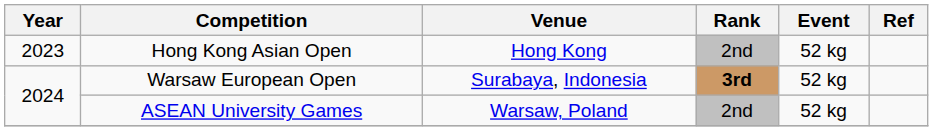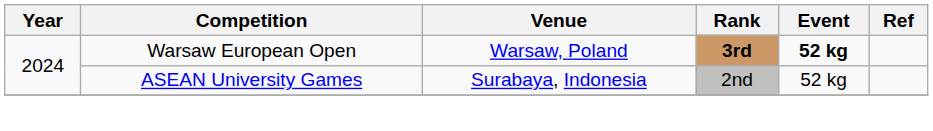 <table class="wikitable sortable" width=55% style="font-size:90%; text-align:center;">
 <tr>
 <th>Year</th>
 <th>Competition</th>
 <th>Venue</th>
 <th>Rank</th>
 <th>Event</th>
 <th>Ref</th>
 </tr>
 <tr>
-<td>2023</td>
-<td>Hong Kong Asian Open</td>
-<td><a href='#'>Hong Kong</a></td>
-<td bgcolor="silver">2nd</td>
-<td>52 kg</td>
-<td align="center"></td>
-</tr>
-<tr>
 <td rowspan=2>2024</td>
 <td>Warsaw European Open</td>
-<td><a href='#'>Surabaya</a>, <a href='#'>Indonesia</a></td>
+<td><a href='#'>Warsaw, Poland</a></td>
 <td bgcolor="cc9966"><strong>3rd</strong></td>
-<td>52 kg</td>
+<td><strong>52 kg</strong></td>
 <td align="center"></td>
 </tr>
 <tr>
 <td><a href='#'>ASEAN University Games</a></td>
-<td><a href='#'>Warsaw, Poland</a></td>
+<td><a href='#'>Surabaya</a>, <a href='#'>Indonesia</a></td>
 <td bgcolor="silver">2nd</td>
 <td>52 kg</td>
 <td align="center"></td>
 </tr>
 <tr>
 </tr>
 </table>
